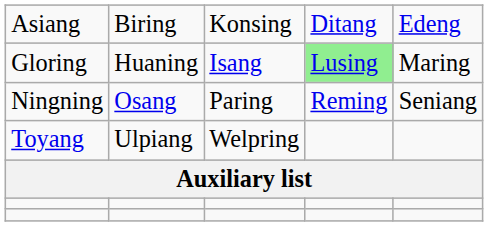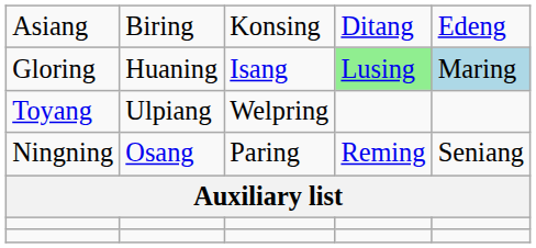 <table class="wikitable" align=right>
 <tr>
 <td>Asiang</td>
 <td>Biring</td>
 <td>Konsing</td>
 <td><a href='#'>Ditang</a></td>
 <td><a href='#'>Edeng</a></td>
 </tr>
 <tr>
 <td>Gloring</td>
 <td>Huaning</td>
 <td><a href='#'>Isang</a></td>
 <td style="background: lightgreen;"><a href='#'>Lusing</a></td>
-<td>Maring</td>
+<td style="background: lightblue;">Maring</td>
+</tr>
+<tr>
+<td><a href='#'>Toyang</a></td>
+<td>Ulpiang</td>
+<td>Welpring</td>
+<td></td>
+<td></td>
 </tr>
 <tr>
 <td>Ningning</td>
 <td><a href='#'>Osang</a></td>
 <td>Paring</td>
 <td><a href='#'>Reming</a></td>
 <td>Seniang</td>
-</tr>
-<tr>
-<td><a href='#'>Toyang</a></td>
-<td>Ulpiang</td>
-<td>Welpring</td>
-<td></td>
-<td></td>
 </tr>
 <tr>
 <th colspan=5>Auxiliary list</th>
 </tr>
 <tr>
 <td></td>
 <td></td>
 <td></td>
 <td></td>
 <td></td>
 </tr>
 <tr>
 <td></td>
 <td></td>
 <td></td>
 <td></td>
 <td></td>
 </tr>
 </table>
